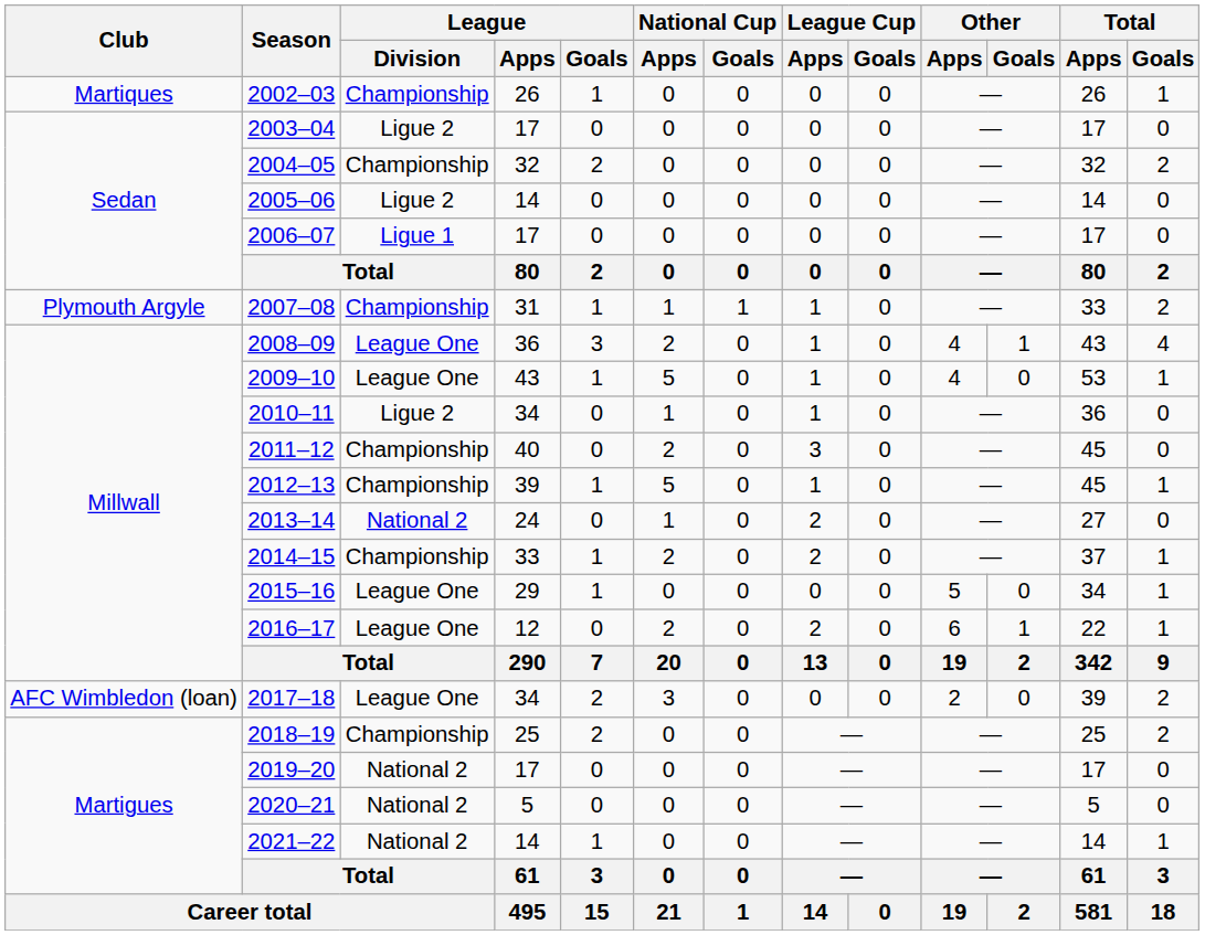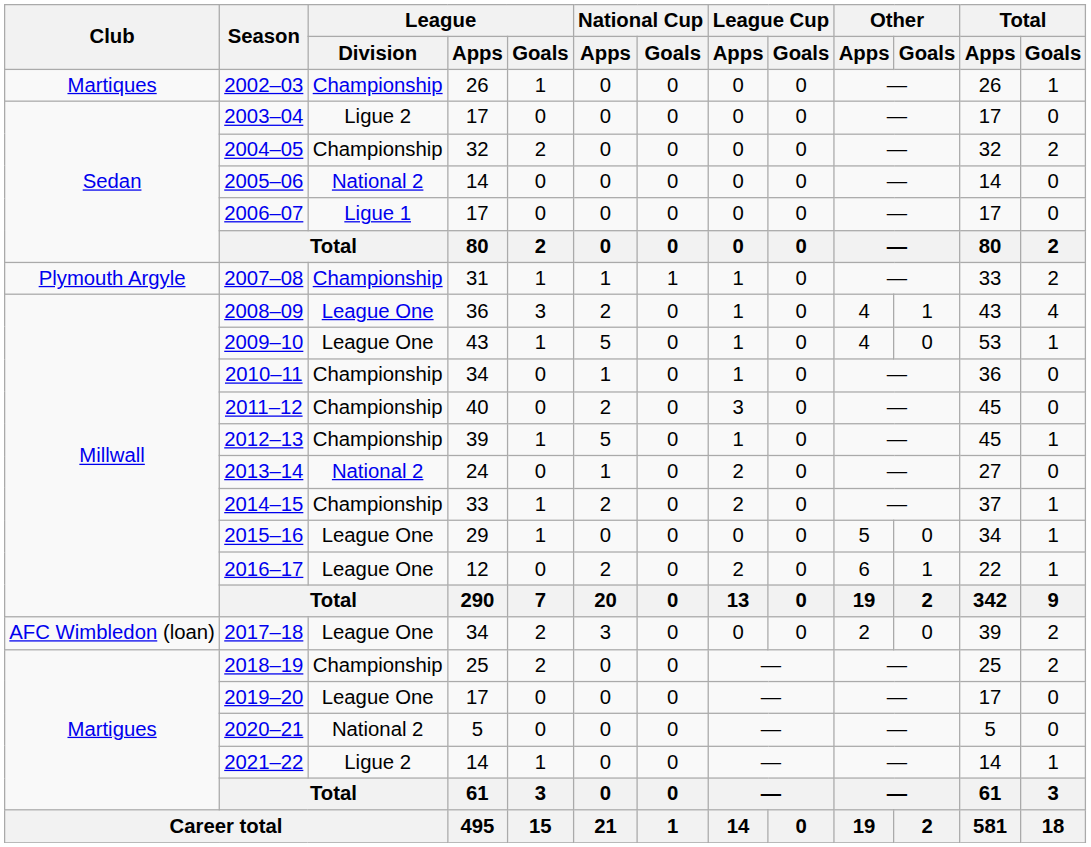 <table class="wikitable" style="text-align:center">
 <tr>
 <th rowspan="2">Club</th>
 <th rowspan="2">Season</th>
 <th colspan="3">League</th>
 <th colspan="2">National Cup</th>
 <th colspan="2">League Cup</th>
 <th colspan="2">Other</th>
 <th colspan="2">Total</th>
 </tr>
 <tr>
 <th>Division</th>
 <th>Apps</th>
 <th>Goals</th>
 <th>Apps</th>
 <th>Goals</th>
 <th>Apps</th>
 <th>Goals</th>
 <th>Apps</th>
 <th>Goals</th>
 <th>Apps</th>
 <th>Goals</th>
 </tr>
 <tr>
 <td><a href='#'>Martiques</a></td>
 <td><a href='#'>2002–03</a></td>
 <td><a href='#'>Championship</a></td>
 <td>26</td>
 <td>1</td>
 <td>0</td>
 <td>0</td>
 <td>0</td>
 <td>0</td>
 <td colspan="2">—</td>
 <td>26</td>
 <td>1</td>
 </tr>
 <tr>
 <td rowspan="5"><a href='#'>Sedan</a></td>
 <td><a href='#'>2003–04</a></td>
 <td>Ligue 2</td>
 <td>17</td>
 <td>0</td>
 <td>0</td>
 <td>0</td>
 <td>0</td>
 <td>0</td>
 <td colspan="2">—</td>
 <td>17</td>
 <td>0</td>
 </tr>
 <tr>
 <td><a href='#'>2004–05</a></td>
 <td>Championship</td>
 <td>32</td>
 <td>2</td>
 <td>0</td>
 <td>0</td>
 <td>0</td>
 <td>0</td>
 <td colspan="2">—</td>
 <td>32</td>
 <td>2</td>
 </tr>
 <tr>
 <td><a href='#'>2005–06</a></td>
-<td>Ligue 2</td>
+<td><a href='#'>National 2</a></td>
 <td>14</td>
 <td>0</td>
 <td>0</td>
 <td>0</td>
 <td>0</td>
 <td>0</td>
 <td colspan="2">—</td>
 <td>14</td>
 <td>0</td>
 </tr>
 <tr>
 <td><a href='#'>2006–07</a></td>
 <td><a href='#'>Ligue 1</a></td>
 <td>17</td>
 <td>0</td>
 <td>0</td>
 <td>0</td>
 <td>0</td>
 <td>0</td>
 <td colspan="2">—</td>
 <td>17</td>
 <td>0</td>
 </tr>
 <tr>
 <th colspan="2">Total</th>
 <th>80</th>
 <th>2</th>
 <th>0</th>
 <th>0</th>
 <th>0</th>
 <th>0</th>
 <th colspan="2">—</th>
 <th>80</th>
 <th>2</th>
 </tr>
 <tr>
 <td><a href='#'>Plymouth Argyle</a></td>
 <td><a href='#'>2007–08</a></td>
 <td><a href='#'>Championship</a></td>
 <td>31</td>
 <td>1</td>
 <td>1</td>
 <td>1</td>
 <td>1</td>
 <td>0</td>
 <td colspan="2">—</td>
 <td>33</td>
 <td>2</td>
 </tr>
 <tr>
 <td rowspan="10"><a href='#'>Millwall</a></td>
 <td><a href='#'>2008–09</a></td>
 <td><a href='#'>League One</a></td>
 <td>36</td>
 <td>3</td>
 <td>2</td>
 <td>0</td>
 <td>1</td>
 <td>0</td>
 <td>4</td>
 <td>1</td>
 <td>43</td>
 <td>4</td>
 </tr>
 <tr>
 <td><a href='#'>2009–10</a></td>
 <td>League One</td>
 <td>43</td>
 <td>1</td>
 <td>5</td>
 <td>0</td>
 <td>1</td>
 <td>0</td>
 <td>4</td>
 <td>0</td>
 <td>53</td>
 <td>1</td>
 </tr>
 <tr>
 <td><a href='#'>2010–11</a></td>
-<td>Ligue 2</td>
+<td>Championship</td>
 <td>34</td>
 <td>0</td>
 <td>1</td>
 <td>0</td>
 <td>1</td>
 <td>0</td>
 <td colspan="2">—</td>
 <td>36</td>
 <td>0</td>
 </tr>
 <tr>
 <td><a href='#'>2011–12</a></td>
 <td>Championship</td>
 <td>40</td>
 <td>0</td>
 <td>2</td>
 <td>0</td>
 <td>3</td>
 <td>0</td>
 <td colspan="2">—</td>
 <td>45</td>
 <td>0</td>
 </tr>
 <tr>
 <td><a href='#'>2012–13</a></td>
 <td>Championship</td>
 <td>39</td>
 <td>1</td>
 <td>5</td>
 <td>0</td>
 <td>1</td>
 <td>0</td>
 <td colspan="2">—</td>
 <td>45</td>
 <td>1</td>
 </tr>
 <tr>
 <td><a href='#'>2013–14</a></td>
 <td><a href='#'>National 2</a></td>
 <td>24</td>
 <td>0</td>
 <td>1</td>
 <td>0</td>
 <td>2</td>
 <td>0</td>
 <td colspan="2">—</td>
 <td>27</td>
 <td>0</td>
 </tr>
 <tr>
 <td><a href='#'>2014–15</a></td>
 <td>Championship</td>
 <td>33</td>
 <td>1</td>
 <td>2</td>
 <td>0</td>
 <td>2</td>
 <td>0</td>
 <td colspan="2">—</td>
 <td>37</td>
 <td>1</td>
 </tr>
 <tr>
 <td><a href='#'>2015–16</a></td>
 <td>League One</td>
 <td>29</td>
 <td>1</td>
 <td>0</td>
 <td>0</td>
 <td>0</td>
 <td>0</td>
 <td>5</td>
 <td>0</td>
 <td>34</td>
 <td>1</td>
 </tr>
 <tr>
 <td><a href='#'>2016–17</a></td>
 <td>League One</td>
 <td>12</td>
 <td>0</td>
 <td>2</td>
 <td>0</td>
 <td>2</td>
 <td>0</td>
 <td>6</td>
 <td>1</td>
 <td>22</td>
 <td>1</td>
 </tr>
 <tr>
 <th colspan="2">Total</th>
 <th>290</th>
 <th>7</th>
 <th>20</th>
 <th>0</th>
 <th>13</th>
 <th>0</th>
 <th>19</th>
 <th>2</th>
 <th>342</th>
 <th>9</th>
 </tr>
 <tr>
 <td><a href='#'>AFC Wimbledon</a> (loan)</td>
 <td><a href='#'>2017–18</a></td>
 <td>League One</td>
 <td>34</td>
 <td>2</td>
 <td>3</td>
 <td>0</td>
 <td>0</td>
 <td>0</td>
 <td>2</td>
 <td>0</td>
 <td>39</td>
 <td>2</td>
 </tr>
 <tr>
 <td rowspan="5"><a href='#'>Martigues</a></td>
 <td><a href='#'>2018–19</a></td>
 <td>Championship</td>
 <td>25</td>
 <td>2</td>
 <td>0</td>
 <td>0</td>
 <td colspan="2">—</td>
 <td colspan="2">—</td>
 <td>25</td>
 <td>2</td>
 </tr>
 <tr>
 <td><a href='#'>2019–20</a></td>
-<td>National 2</td>
+<td>League One</td>
 <td>17</td>
 <td>0</td>
 <td>0</td>
 <td>0</td>
 <td colspan="2">—</td>
 <td colspan="2">—</td>
 <td>17</td>
 <td>0</td>
 </tr>
 <tr>
 <td><a href='#'>2020–21</a></td>
 <td>National 2</td>
 <td>5</td>
 <td>0</td>
 <td>0</td>
 <td>0</td>
 <td colspan="2">—</td>
 <td colspan="2">—</td>
 <td>5</td>
 <td>0</td>
 </tr>
 <tr>
 <td><a href='#'>2021–22</a></td>
-<td>National 2</td>
+<td>Ligue 2</td>
 <td>14</td>
 <td>1</td>
 <td>0</td>
 <td>0</td>
 <td colspan="2">—</td>
 <td colspan="2">—</td>
 <td>14</td>
 <td>1</td>
 </tr>
 <tr>
 <th colspan="2">Total</th>
 <th>61</th>
 <th>3</th>
 <th>0</th>
 <th>0</th>
 <th colspan="2">—</th>
 <th colspan="2">—</th>
 <th>61</th>
 <th>3</th>
 </tr>
 <tr>
 <th colspan="3">Career total</th>
 <th>495</th>
 <th>15</th>
 <th>21</th>
 <th>1</th>
 <th>14</th>
 <th>0</th>
 <th>19</th>
 <th>2</th>
 <th>581</th>
 <th>18</th>
 </tr>
 </table>
